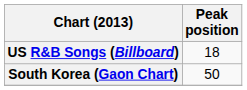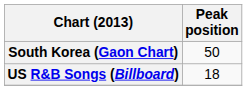 <table class="wikitable sortable plainrowheaders">
 <tr>
 <th>Chart (2013)</th>
 <th>Peak<br>position</th>
 </tr>
 <tr>
+<th scope="row">South Korea (<a href='#'>Gaon Chart</a>)</th>
+<td style="text-align:center;">50</td>
+</tr>
+<tr>
 <th scope="row">US <a href='#'>R&B Songs</a> (<em><a href='#'>Billboard</a></em>)</th>
 <td style="text-align:center;">18</td>
 </tr>
 <tr>
-<th scope="row">South Korea (<a href='#'>Gaon Chart</a>)</th>
-<td style="text-align:center;">50</td>
-</tr>
-<tr>
 </tr>
 </table>
